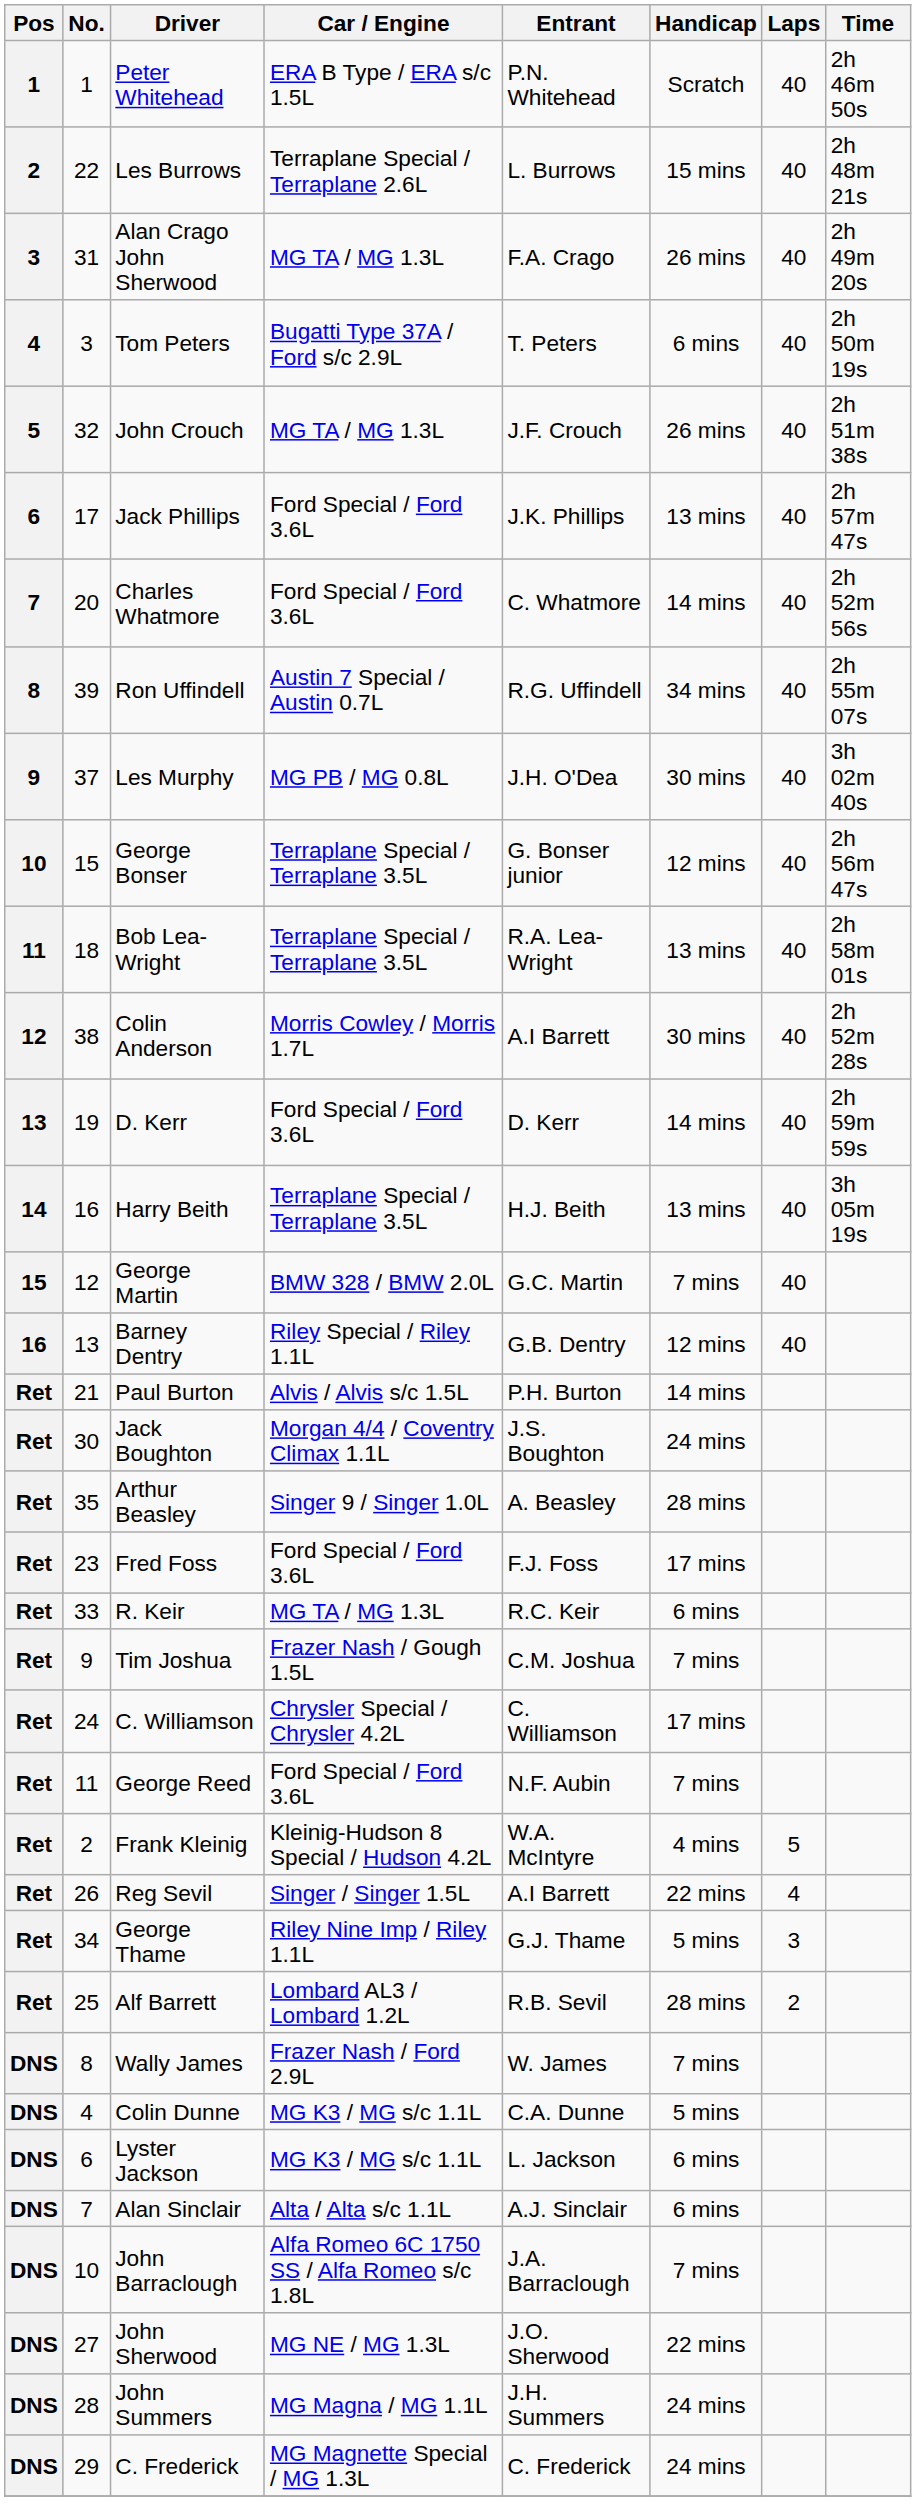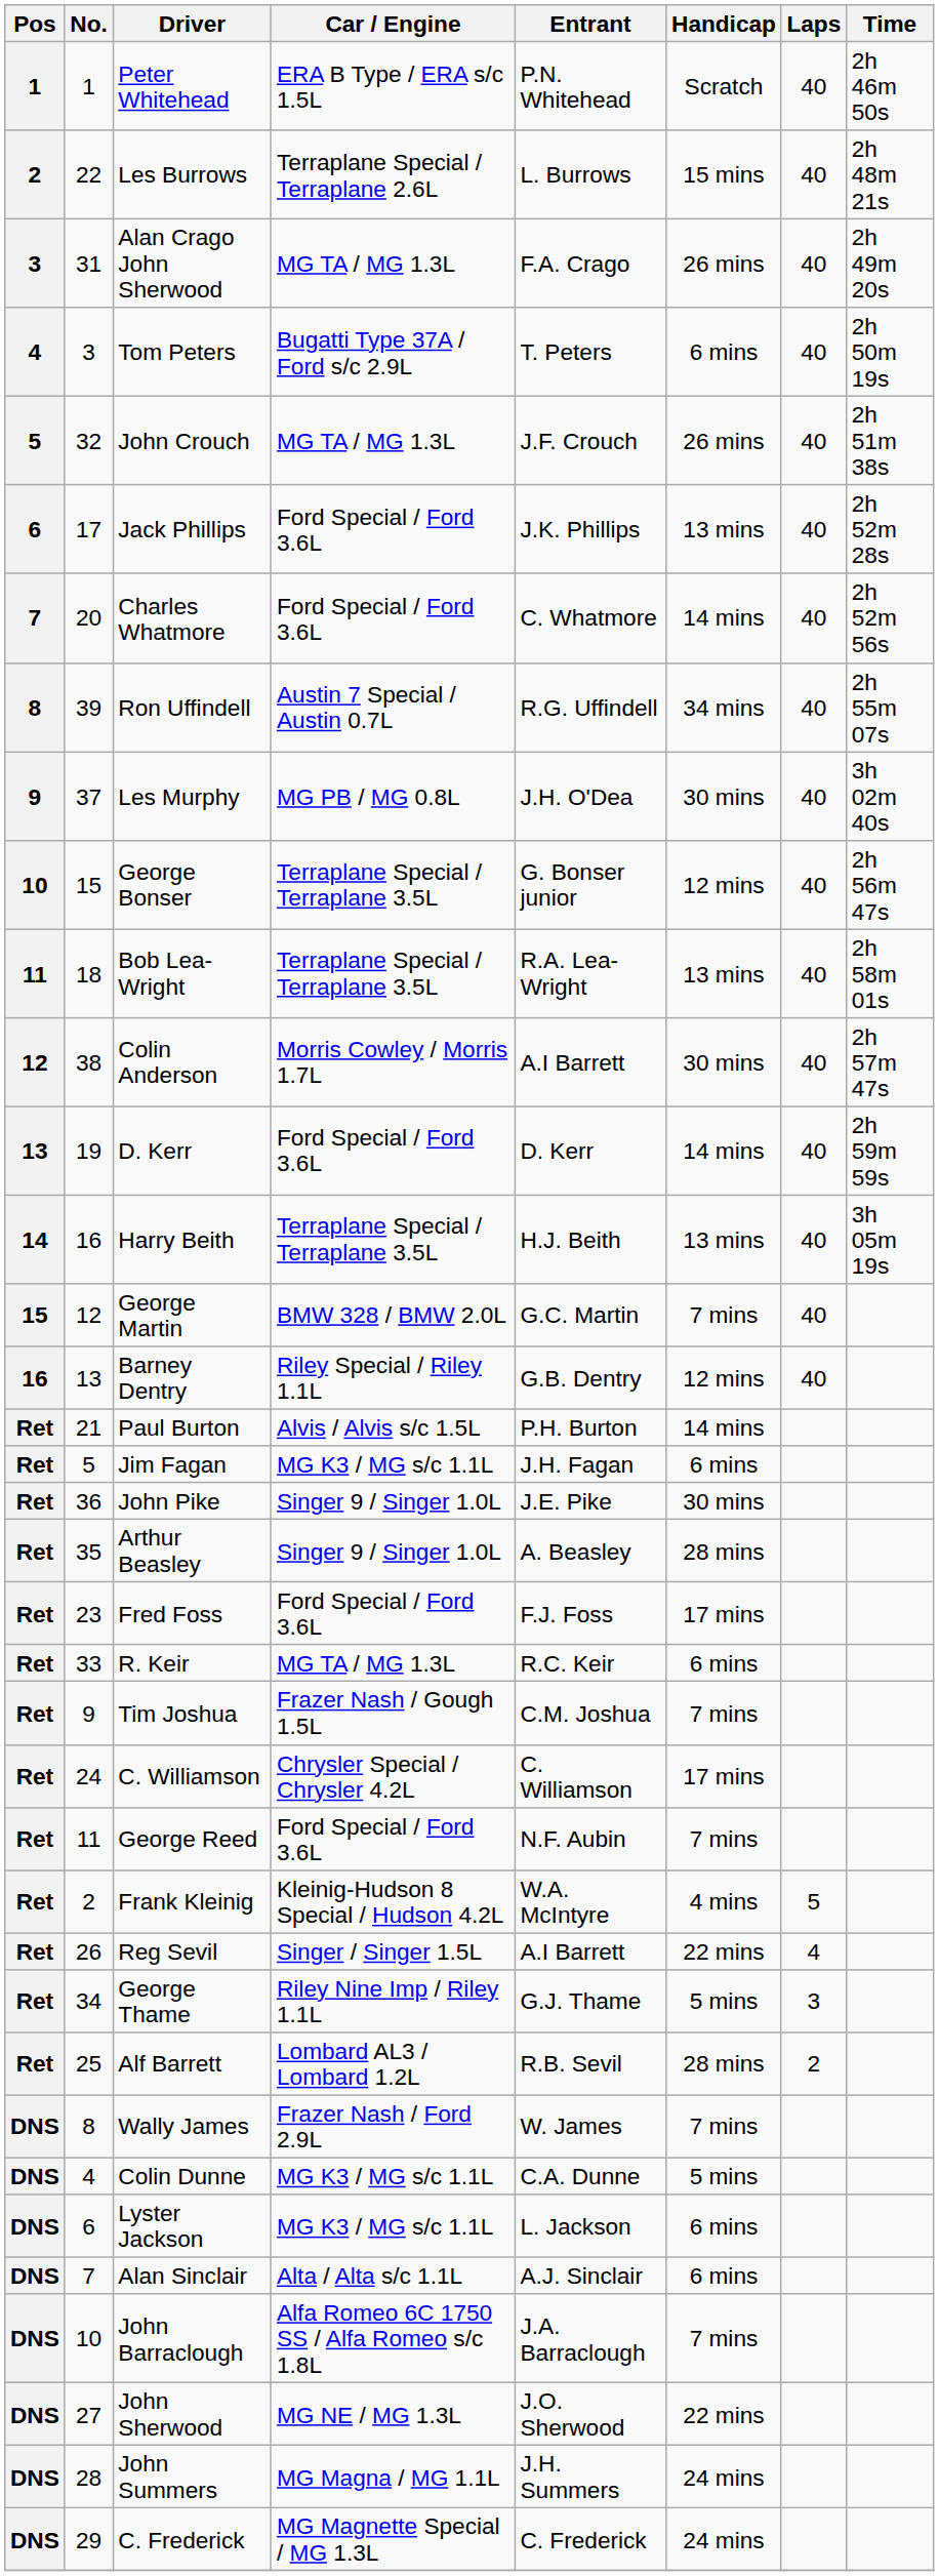 <table class="wikitable" style="font-size: 95%;">
 <tr>
 <th>Pos</th>
 <th>No.</th>
 <th>Driver</th>
 <th>Car / Engine</th>
 <th>Entrant</th>
 <th>Handicap</th>
 <th>Laps</th>
 <th>Time</th>
 </tr>
 <tr>
 <th>1</th>
 <td align="center">1</td>
 <td> <a href='#'>Peter Whitehead</a></td>
 <td><a href='#'>ERA</a> B Type / <a href='#'>ERA</a> s/c 1.5L</td>
 <td>P.N. Whitehead</td>
 <td align="center">Scratch</td>
 <td align="center">40</td>
 <td>2h 46m 50s</td>
 </tr>
 <tr>
 <th>2</th>
 <td align="center">22</td>
 <td> Les Burrows</td>
 <td>Terraplane Special / <a href='#'>Terraplane</a> 2.6L</td>
 <td>L. Burrows</td>
 <td align="center">15 mins</td>
 <td align="center">40</td>
 <td>2h 48m 21s</td>
 </tr>
 <tr>
 <th>3</th>
 <td align="center">31</td>
 <td> Alan Crago <br>  John Sherwood</td>
 <td><a href='#'>MG TA</a> / <a href='#'>MG</a> 1.3L</td>
 <td>F.A. Crago</td>
 <td align="center">26 mins</td>
 <td align="center">40</td>
 <td>2h 49m 20s</td>
 </tr>
 <tr>
 <th>4</th>
 <td align="center">3</td>
 <td> Tom Peters</td>
 <td><a href='#'>Bugatti Type 37A</a> / <a href='#'>Ford</a> s/c 2.9L</td>
 <td>T. Peters</td>
 <td align="center">6 mins</td>
 <td align="center">40</td>
 <td>2h 50m 19s</td>
 </tr>
 <tr>
 <th>5</th>
 <td align="center">32</td>
 <td> John Crouch</td>
 <td><a href='#'>MG TA</a> / <a href='#'>MG</a> 1.3L</td>
 <td>J.F. Crouch</td>
 <td align="center">26 mins</td>
 <td align="center">40</td>
 <td>2h 51m 38s</td>
 </tr>
 <tr>
 <th>6</th>
 <td align="center">17</td>
 <td> Jack Phillips</td>
 <td>Ford Special / <a href='#'>Ford</a> 3.6L</td>
 <td>J.K. Phillips</td>
 <td align="center">13 mins</td>
 <td align="center">40</td>
-<td>2h 57m 47s</td>
+<td>2h 52m 28s</td>
 </tr>
 <tr>
 <th>7</th>
 <td align="center">20</td>
 <td> Charles Whatmore</td>
 <td>Ford Special / <a href='#'>Ford</a> 3.6L</td>
 <td>C. Whatmore</td>
 <td align="center">14 mins</td>
 <td align="center">40</td>
 <td>2h 52m 56s</td>
 </tr>
 <tr>
 <th>8</th>
 <td align="center">39</td>
 <td> Ron Uffindell</td>
 <td><a href='#'>Austin 7</a> Special / <a href='#'>Austin</a> 0.7L</td>
 <td>R.G. Uffindell</td>
 <td align="center">34 mins</td>
 <td align="center">40</td>
 <td>2h 55m 07s</td>
 </tr>
 <tr>
 <th>9</th>
 <td align="center">37</td>
 <td> Les Murphy</td>
 <td><a href='#'>MG PB</a> / <a href='#'>MG</a> 0.8L</td>
 <td>J.H. O'Dea</td>
 <td align="center">30 mins</td>
 <td align="center">40</td>
 <td>3h 02m 40s</td>
 </tr>
 <tr>
 <th>10</th>
 <td align="center">15</td>
 <td> George Bonser</td>
 <td><a href='#'>Terraplane</a> Special / <a href='#'>Terraplane</a> 3.5L</td>
 <td>G. Bonser junior</td>
 <td align="center">12 mins</td>
 <td align="center">40</td>
 <td>2h 56m 47s</td>
 </tr>
 <tr>
 <th>11</th>
 <td align="center">18</td>
 <td> Bob Lea-Wright</td>
 <td><a href='#'>Terraplane</a> Special / <a href='#'>Terraplane</a> 3.5L</td>
 <td>R.A. Lea-Wright</td>
 <td align="center">13 mins</td>
 <td align="center">40</td>
 <td>2h 58m 01s</td>
 </tr>
 <tr>
 <th>12</th>
 <td align="center">38</td>
 <td> Colin Anderson</td>
 <td><a href='#'>Morris Cowley</a> / <a href='#'>Morris</a> 1.7L</td>
 <td>A.I Barrett</td>
 <td align="center">30 mins</td>
 <td align="center">40</td>
-<td>2h 52m 28s</td>
+<td>2h 57m 47s</td>
 </tr>
 <tr>
 <th>13</th>
 <td align="center">19</td>
 <td> D. Kerr</td>
 <td>Ford Special / <a href='#'>Ford</a> 3.6L</td>
 <td>D. Kerr</td>
 <td align="center">14 mins</td>
 <td align="center">40</td>
 <td>2h 59m 59s</td>
 </tr>
 <tr>
 <th>14</th>
 <td align="center">16</td>
 <td> Harry Beith</td>
 <td><a href='#'>Terraplane</a> Special / <a href='#'>Terraplane</a> 3.5L</td>
 <td>H.J. Beith</td>
 <td align="center">13 mins</td>
 <td align="center">40</td>
 <td>3h 05m 19s</td>
 </tr>
 <tr>
 <th>15</th>
 <td align="center">12</td>
 <td> George Martin</td>
 <td><a href='#'>BMW 328</a> / <a href='#'>BMW</a> 2.0L</td>
 <td>G.C. Martin</td>
 <td align="center">7 mins</td>
 <td align="center">40</td>
 <td></td>
 </tr>
 <tr>
 <th>16</th>
 <td align="center">13</td>
 <td> Barney Dentry</td>
 <td><a href='#'>Riley</a> Special / <a href='#'>Riley</a> 1.1L</td>
 <td>G.B. Dentry</td>
 <td align="center">12 mins</td>
 <td align="center">40</td>
 <td></td>
 </tr>
 <tr>
 <th>Ret</th>
 <td align="center">21</td>
 <td> Paul Burton</td>
 <td><a href='#'>Alvis</a> / <a href='#'>Alvis</a> s/c 1.5L</td>
 <td>P.H. Burton</td>
 <td align="center">14 mins</td>
 <td></td>
 <td></td>
 </tr>
 <tr>
 <th>Ret</th>
-<td align="center">30</td>
-<td> Jack Boughton</td>
-<td><a href='#'>Morgan 4/4</a> / <a href='#'>Coventry Climax</a> 1.1L</td>
-<td>J.S. Boughton</td>
-<td align="center">24 mins</td>
+<td align="center">5</td>
+<td> Jim Fagan</td>
+<td><a href='#'>MG K3</a> / <a href='#'>MG</a> s/c 1.1L</td>
+<td>J.H. Fagan</td>
+<td align="center">6 mins</td>
+<td></td>
+<td></td>
+</tr>
+<tr>
+<th>Ret</th>
+<td align="center">36</td>
+<td> John Pike</td>
+<td><a href='#'>Singer</a> 9 / <a href='#'>Singer</a> 1.0L</td>
+<td>J.E. Pike</td>
+<td align="center">30 mins</td>
 <td></td>
 <td></td>
 </tr>
 <tr>
 <th>Ret</th>
 <td align="center">35</td>
 <td> Arthur Beasley</td>
 <td><a href='#'>Singer</a> 9 / <a href='#'>Singer</a> 1.0L</td>
 <td>A. Beasley</td>
 <td align="center">28 mins</td>
 <td></td>
 <td></td>
 </tr>
 <tr>
 <th>Ret</th>
 <td align="center">23</td>
 <td> Fred Foss</td>
 <td>Ford Special / <a href='#'>Ford</a> 3.6L</td>
 <td>F.J. Foss</td>
 <td align="center">17 mins</td>
 <td></td>
 <td></td>
 </tr>
 <tr>
 <th>Ret</th>
 <td align="center">33</td>
 <td> R. Keir</td>
 <td><a href='#'>MG TA</a> / <a href='#'>MG</a> 1.3L</td>
 <td>R.C. Keir</td>
 <td align="center">6 mins</td>
 <td></td>
 <td></td>
 </tr>
 <tr>
 <th>Ret</th>
 <td align="center">9</td>
 <td> Tim Joshua</td>
 <td><a href='#'>Frazer Nash</a> / Gough  1.5L</td>
 <td>C.M. Joshua</td>
 <td align="center">7 mins</td>
 <td></td>
 <td></td>
 </tr>
 <tr>
 <th>Ret</th>
 <td align="center">24</td>
 <td> C. Williamson</td>
 <td><a href='#'>Chrysler</a> Special / <a href='#'>Chrysler</a> 4.2L</td>
 <td>C. Williamson</td>
 <td align="center">17 mins</td>
 <td></td>
 <td></td>
 </tr>
 <tr>
 <th>Ret</th>
 <td align="center">11</td>
 <td> George Reed</td>
 <td>Ford Special / <a href='#'>Ford</a> 3.6L</td>
 <td>N.F. Aubin</td>
 <td align="center">7 mins</td>
 <td></td>
 <td></td>
 </tr>
 <tr>
 <th>Ret</th>
 <td align="center">2</td>
 <td> Frank Kleinig</td>
 <td>Kleinig-Hudson 8 Special / <a href='#'>Hudson</a> 4.2L</td>
 <td>W.A. McIntyre</td>
 <td align="center">4 mins</td>
 <td align="center">5</td>
 <td></td>
 </tr>
 <tr>
 <th>Ret</th>
 <td align="center">26</td>
 <td> Reg Sevil</td>
 <td><a href='#'>Singer</a> / <a href='#'>Singer</a> 1.5L</td>
 <td>A.I Barrett</td>
 <td align="center">22 mins</td>
 <td align="center">4</td>
 <td></td>
 </tr>
 <tr>
 <th>Ret</th>
 <td align="center">34</td>
 <td> George Thame</td>
 <td><a href='#'>Riley Nine Imp</a> / <a href='#'>Riley</a> 1.1L</td>
 <td>G.J. Thame</td>
 <td align="center">5 mins</td>
 <td align="center">3</td>
 <td></td>
 </tr>
 <tr>
 <th>Ret</th>
 <td align="center">25</td>
 <td> Alf Barrett</td>
 <td><a href='#'>Lombard</a> AL3 / <a href='#'>Lombard</a> 1.2L</td>
 <td>R.B. Sevil</td>
 <td align="center">28 mins</td>
 <td align="center">2</td>
 <td></td>
 </tr>
 <tr>
 <th>DNS</th>
 <td align="center">8</td>
 <td> Wally James</td>
 <td><a href='#'>Frazer Nash</a> / <a href='#'>Ford</a> 2.9L</td>
 <td>W. James</td>
 <td align="center">7 mins</td>
 <td></td>
 <td></td>
 </tr>
 <tr>
 <th>DNS</th>
 <td align="center">4</td>
 <td> Colin Dunne</td>
 <td><a href='#'>MG K3</a> / <a href='#'>MG</a> s/c 1.1L</td>
 <td>C.A. Dunne</td>
 <td align="center">5 mins</td>
 <td></td>
 <td></td>
 </tr>
 <tr>
 <th>DNS</th>
 <td align="center">6</td>
 <td> Lyster Jackson</td>
 <td><a href='#'>MG K3</a> / <a href='#'>MG</a> s/c 1.1L</td>
 <td>L. Jackson</td>
 <td align="center">6 mins</td>
 <td></td>
 <td></td>
 </tr>
 <tr>
 <th>DNS</th>
 <td align="center">7</td>
 <td> Alan Sinclair</td>
 <td><a href='#'>Alta</a> / <a href='#'>Alta</a> s/c 1.1L</td>
 <td>A.J. Sinclair</td>
 <td align="center">6 mins</td>
 <td></td>
 <td></td>
 </tr>
 <tr>
 <th>DNS</th>
 <td align="center">10</td>
 <td> John Barraclough</td>
 <td><a href='#'>Alfa Romeo 6C 1750 SS</a> / <a href='#'>Alfa Romeo</a> s/c 1.8L</td>
 <td>J.A. Barraclough</td>
 <td align="center">7 mins</td>
 <td></td>
 <td></td>
 </tr>
 <tr>
 <th>DNS</th>
 <td align="center">27</td>
 <td> John Sherwood</td>
 <td><a href='#'>MG NE</a> / <a href='#'>MG</a> 1.3L</td>
 <td>J.O. Sherwood</td>
 <td align="center">22 mins</td>
 <td></td>
 <td></td>
 </tr>
 <tr>
 <th>DNS</th>
 <td align="center">28</td>
 <td> John Summers</td>
 <td><a href='#'>MG Magna</a> / <a href='#'>MG</a> 1.1L</td>
 <td>J.H. Summers</td>
 <td align="center">24 mins</td>
 <td></td>
 <td></td>
 </tr>
 <tr>
 <th>DNS</th>
 <td align="center">29</td>
 <td> C. Frederick</td>
 <td><a href='#'>MG Magnette</a> Special / <a href='#'>MG</a> 1.3L</td>
 <td>C. Frederick</td>
 <td align="center">24 mins</td>
 <td></td>
 <td></td>
 </tr>
 <tr>
 </tr>
 </table>
